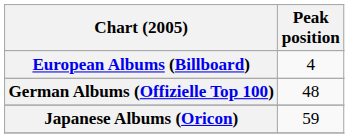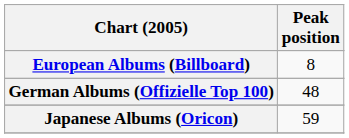 <table class="wikitable sortable plainrowheaders" style="text-align:center">
 <tr>
 <th scope="col">Chart (2005)</th>
 <th scope="col">Peak<br>position</th>
 </tr>
 <tr>
 </tr>
 <tr>
 </tr>
 <tr>
 </tr>
 <tr>
 </tr>
 <tr>
 </tr>
 <tr>
 <th scope="row"><a href='#'>European Albums</a> (<a href='#'>Billboard</a>)</th>
-<td>4</td>
+<td>8</td>
 </tr>
 <tr>
 </tr>
 <tr>
 <th scope="row">German Albums (<a href='#'>Offizielle Top 100</a>)</th>
 <td>48</td>
 </tr>
 <tr>
 </tr>
 <tr>
 </tr>
 <tr>
 </tr>
 <tr>
 <th scope="row">Japanese Albums (<a href='#'>Oricon</a>)</th>
 <td>59</td>
 </tr>
 <tr>
 </tr>
 <tr>
 </tr>
 <tr>
 </tr>
 <tr>
 </tr>
 <tr>
 </tr>
 <tr>
 </tr>
 <tr>
 </tr>
 </table>
